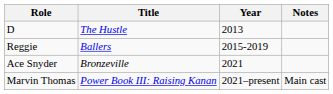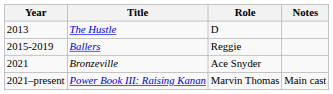 <table class="wikitable sortable">
 <tr>
+<th>Year</th>
+<th>Title</th>
 <th>Role</th>
-<th>Title</th>
-<th>Year</th>
 <th class="unsortable">Notes</th>
 </tr>
 <tr>
+<td>2013</td>
+<td><em><a href='#'>The Hustle</a></em></td>
 <td>D</td>
-<td><em><a href='#'>The Hustle</a></em></td>
-<td>2013</td>
 <td></td>
 </tr>
 <tr>
+<td>2015-2019</td>
+<td><em><a href='#'>Ballers</a></em></td>
 <td>Reggie</td>
-<td><em><a href='#'>Ballers</a></em></td>
-<td>2015-2019</td>
 <td></td>
 </tr>
 <tr>
+<td>2021</td>
+<td><em>Bronzeville</em></td>
 <td>Ace Snyder</td>
-<td><em>Bronzeville</em></td>
-<td>2021</td>
 <td></td>
 </tr>
 <tr>
+<td>2021–present</td>
+<td><em><a href='#'>Power Book III: Raising Kanan</a></em></td>
 <td>Marvin Thomas</td>
-<td><em><a href='#'>Power Book III: Raising Kanan</a></em></td>
-<td>2021–present</td>
 <td>Main cast</td>
 </tr>
 </table>
